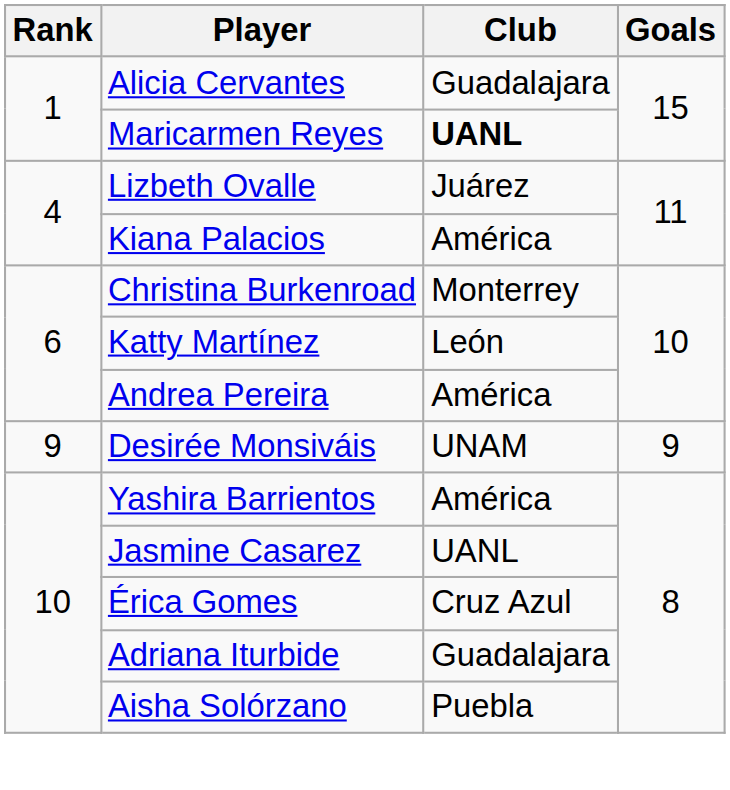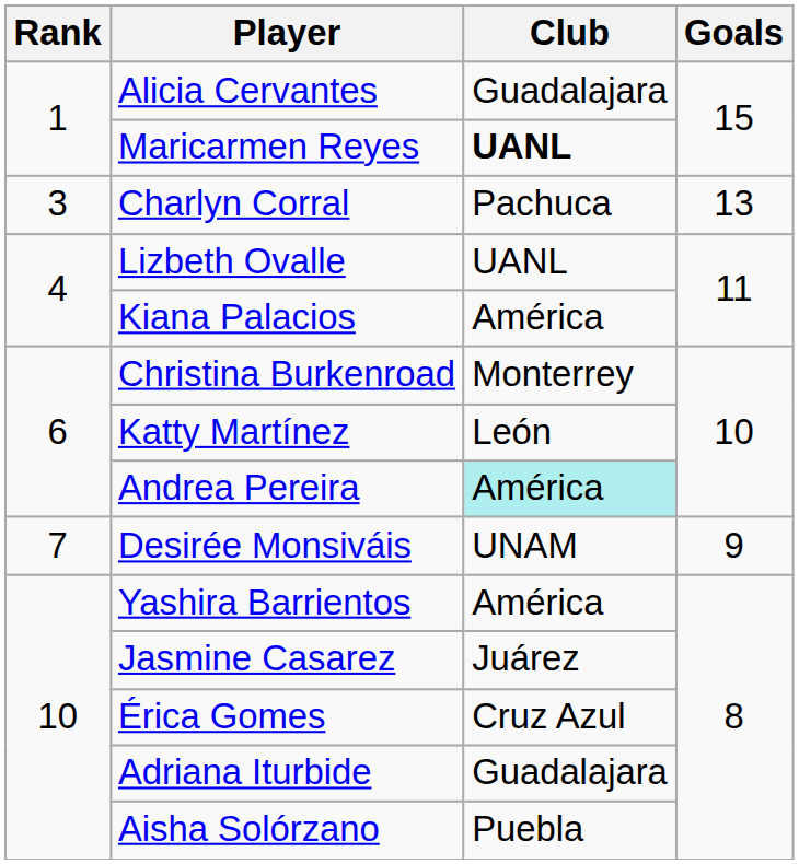 <table class="wikitable">
 <tr>
 <th>Rank</th>
 <th>Player</th>
 <th>Club</th>
 <th>Goals</th>
 </tr>
 <tr>
 <td align=center rowspan=2>1</td>
 <td> <a href='#'>Alicia Cervantes</a></td>
 <td>Guadalajara</td>
 <td align=center rowspan=2>15</td>
 </tr>
 <tr>
 <td> <a href='#'>Maricarmen Reyes</a></td>
 <td><strong>UANL</strong></td>
 </tr>
 <tr>
+<td align=center rowspan=1>3</td>
+<td> <a href='#'>Charlyn Corral</a></td>
+<td>Pachuca</td>
+<td align=center rowspan=1>13</td>
+</tr>
+<tr>
 <td align=center rowspan=2>4</td>
 <td> <a href='#'>Lizbeth Ovalle</a></td>
-<td>Juárez</td>
+<td>UANL</td>
 <td align=center rowspan=2>11</td>
 </tr>
 <tr>
 <td> <a href='#'>Kiana Palacios</a></td>
 <td>América</td>
 </tr>
 <tr>
 <td align=center rowspan=3>6</td>
 <td> <a href='#'>Christina Burkenroad</a></td>
 <td>Monterrey</td>
 <td align=center rowspan=3>10</td>
 </tr>
 <tr>
 <td> <a href='#'>Katty Martínez</a></td>
 <td>León</td>
 </tr>
 <tr>
 <td> <a href='#'>Andrea Pereira</a></td>
-<td>América</td>
+<td style="background: paleturquoise;">América</td>
 </tr>
 <tr>
-<td align=center rowspan=1>9</td>
+<td align=center rowspan=1>7</td>
 <td> <a href='#'>Desirée Monsiváis</a></td>
 <td>UNAM</td>
 <td align=center rowspan=1>9</td>
 </tr>
 <tr>
 <td align=center rowspan=5>10</td>
 <td> <a href='#'>Yashira Barrientos</a></td>
 <td>América</td>
 <td align=center rowspan=5>8</td>
 </tr>
 <tr>
 <td> <a href='#'>Jasmine Casarez</a></td>
-<td>UANL</td>
+<td>Juárez</td>
 </tr>
 <tr>
 <td> <a href='#'>Érica Gomes</a></td>
 <td>Cruz Azul</td>
 </tr>
 <tr>
 <td> <a href='#'>Adriana Iturbide</a></td>
 <td>Guadalajara</td>
 </tr>
 <tr>
 <td> <a href='#'>Aisha Solórzano</a></td>
 <td>Puebla</td>
 </tr>
 </table>
